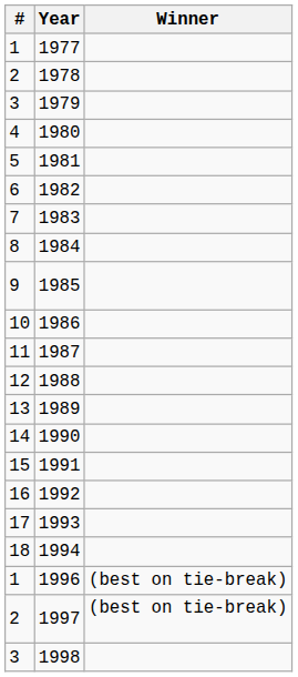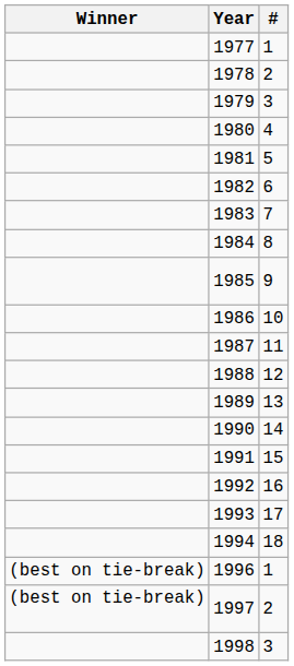 <table class="wikitable">
 <tr>
+<th>Winner</th>
+<th>Year</th>
 <th>#</th>
-<th>Year</th>
-<th>Winner</th>
 </tr>
 <tr>
+<td></td>
+<td>1977</td>
 <td>1</td>
-<td>1977</td>
-<td></td>
 </tr>
 <tr>
+<td></td>
+<td>1978</td>
 <td>2</td>
-<td>1978</td>
-<td></td>
 </tr>
 <tr>
+<td></td>
+<td>1979</td>
 <td>3</td>
-<td>1979</td>
-<td></td>
 </tr>
 <tr>
+<td></td>
+<td>1980</td>
 <td>4</td>
-<td>1980</td>
-<td></td>
 </tr>
 <tr>
+<td></td>
+<td>1981</td>
 <td>5</td>
-<td>1981</td>
-<td></td>
 </tr>
 <tr>
+<td></td>
+<td>1982</td>
 <td>6</td>
-<td>1982</td>
-<td></td>
 </tr>
 <tr>
+<td></td>
+<td>1983</td>
 <td>7</td>
-<td>1983</td>
-<td></td>
 </tr>
 <tr>
+<td></td>
+<td>1984</td>
 <td>8</td>
-<td>1984</td>
-<td></td>
 </tr>
 <tr>
+<td> <br>  <br> </td>
+<td>1985</td>
 <td>9</td>
-<td>1985</td>
-<td> <br>  <br> </td>
 </tr>
 <tr>
+<td></td>
+<td>1986</td>
 <td>10</td>
-<td>1986</td>
-<td></td>
 </tr>
 <tr>
+<td></td>
+<td>1987</td>
 <td>11</td>
-<td>1987</td>
-<td></td>
 </tr>
 <tr>
+<td></td>
+<td>1988</td>
 <td>12</td>
-<td>1988</td>
-<td></td>
 </tr>
 <tr>
+<td></td>
+<td>1989</td>
 <td>13</td>
-<td>1989</td>
-<td></td>
 </tr>
 <tr>
+<td> <br></td>
+<td>1990</td>
 <td>14</td>
-<td>1990</td>
-<td> <br></td>
 </tr>
 <tr>
+<td></td>
+<td>1991</td>
 <td>15</td>
-<td>1991</td>
-<td></td>
 </tr>
 <tr>
+<td></td>
+<td>1992</td>
 <td>16</td>
-<td>1992</td>
-<td></td>
 </tr>
 <tr>
+<td></td>
+<td>1993</td>
 <td>17</td>
-<td>1993</td>
-<td></td>
 </tr>
 <tr>
+<td></td>
+<td>1994</td>
 <td>18</td>
-<td>1994</td>
-<td></td>
 </tr>
 <tr>
+<td> (best on tie-break) <br> </td>
+<td>1996</td>
 <td>1</td>
-<td>1996</td>
-<td> (best on tie-break) <br> </td>
 </tr>
 <tr>
+<td> (best on tie-break) <br>  <br> </td>
+<td>1997</td>
 <td>2</td>
-<td>1997</td>
-<td> (best on tie-break) <br>  <br> </td>
 </tr>
 <tr>
+<td></td>
+<td>1998</td>
 <td>3</td>
-<td>1998</td>
-<td></td>
 </tr>
 </table>
